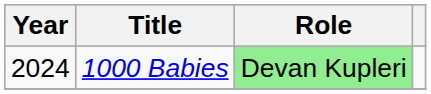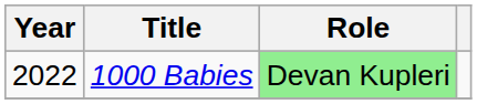 <table class="wikitable sortable">
 <tr>
 <th>Year</th>
 <th>Title</th>
 <th>Role</th>
 <th></th>
 </tr>
 <tr>
-<td>2024</td>
+<td>2022</td>
 <td><em><a href='#'>1000 Babies</a></em></td>
 <td style="background: lightgreen;">Devan Kupleri</td>
 <td></td>
 </tr>
 <tr>
 </tr>
 </table>
